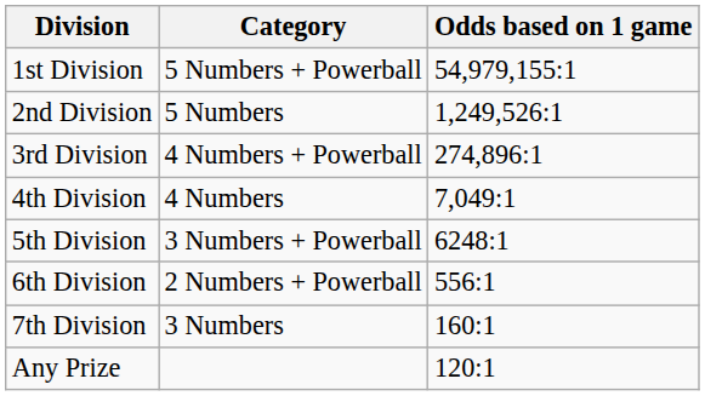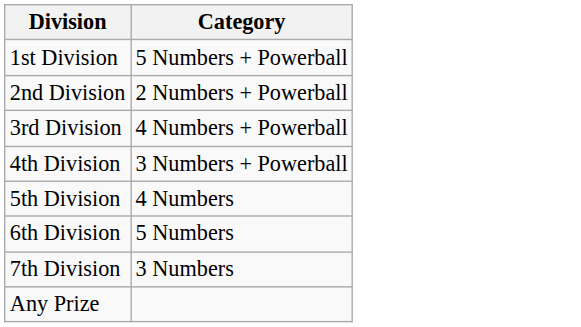 <table class="wikitable" border="1">
 <tr>
 <th>Division</th>
 <th>Category</th>
-<th>Odds based on 1 game</th>
 </tr>
 <tr>
 <td>1st Division</td>
 <td>5 Numbers + Powerball</td>
-<td>54,979,155:1</td>
 </tr>
 <tr>
 <td>2nd Division</td>
-<td>5 Numbers</td>
-<td>1,249,526:1</td>
+<td>2 Numbers + Powerball</td>
 </tr>
 <tr>
 <td>3rd Division</td>
 <td>4 Numbers + Powerball</td>
-<td>274,896:1</td>
 </tr>
 <tr>
 <td>4th Division</td>
-<td>4 Numbers</td>
-<td>7,049:1</td>
+<td>3 Numbers + Powerball</td>
 </tr>
 <tr>
 <td>5th Division</td>
-<td>3 Numbers + Powerball</td>
-<td>6248:1</td>
+<td>4 Numbers</td>
 </tr>
 <tr>
 <td>6th Division</td>
-<td>2 Numbers + Powerball</td>
-<td>556:1</td>
+<td>5 Numbers</td>
 </tr>
 <tr>
 <td>7th Division</td>
 <td>3 Numbers</td>
-<td>160:1</td>
 </tr>
 <tr>
 <td>Any Prize</td>
 <td></td>
-<td>120:1</td>
 </tr>
 </table>
